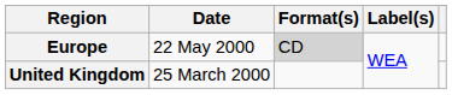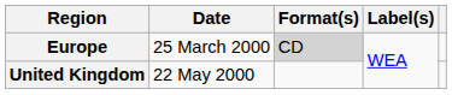 <table class="wikitable plainrowheaders">
 <tr>
 <th scope="col">Region</th>
 <th scope="col">Date</th>
 <th scope="col">Format(s)</th>
 <th scope="col">Label(s)</th>
 <th scope="col"></th>
 </tr>
 <tr>
 <th scope="row">Europe</th>
-<td>22 May 2000</td>
+<td>25 March 2000</td>
 <td style="background: lightgrey;">CD</td>
 <td rowspan="2"><a href='#'>WEA</a></td>
 <td></td>
 </tr>
 <tr>
 <th scope="row">United Kingdom</th>
-<td>25 March 2000</td>
+<td>22 May 2000</td>
 <td></td>
 <td></td>
 </tr>
 </table>
